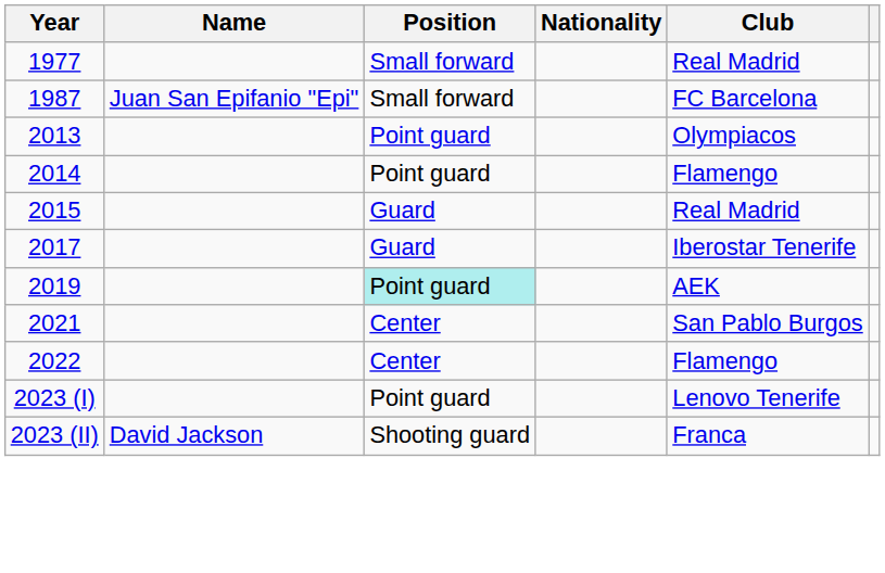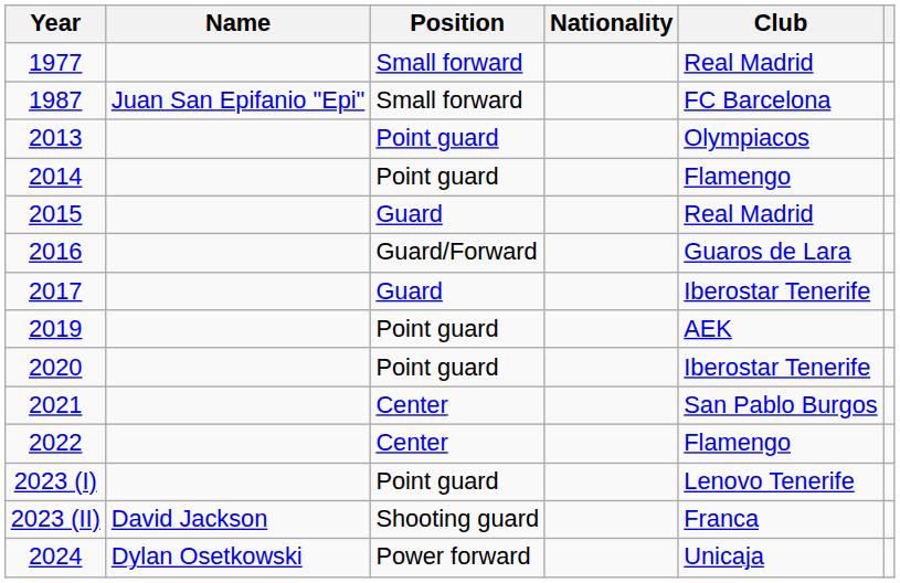 <table class="wikitable sortable">
 <tr>
 <th>Year</th>
 <th>Name</th>
 <th>Position</th>
 <th>Nationality</th>
 <th>Club</th>
 <th></th>
 </tr>
 <tr>
 <td style="text-align: center;"><a href='#'>1977</a></td>
 <td></td>
 <td><a href='#'>Small forward</a></td>
 <td></td>
 <td> <a href='#'>Real Madrid</a></td>
 <td align="center"></td>
 </tr>
 <tr>
 <td style="text-align: center;"><a href='#'>1987</a></td>
 <td><a href='#'>Juan San Epifanio "Epi"</a></td>
 <td>Small forward</td>
 <td></td>
 <td> <a href='#'>FC Barcelona</a></td>
 <td></td>
 </tr>
 <tr>
 <td style="text-align: center;"><a href='#'>2013</a></td>
 <td></td>
 <td><a href='#'>Point guard</a></td>
 <td></td>
 <td> <a href='#'>Olympiacos</a></td>
 <td style="text-align: center;"></td>
 </tr>
 <tr>
 <td style="text-align: center;"><a href='#'>2014</a></td>
 <td></td>
 <td>Point guard</td>
 <td></td>
 <td> <a href='#'>Flamengo</a></td>
 <td style="text-align: center;"></td>
 </tr>
 <tr>
 <td style="text-align: center;"><a href='#'>2015</a></td>
 <td></td>
 <td><a href='#'>Guard</a></td>
 <td></td>
 <td> <a href='#'>Real Madrid</a></td>
 <td></td>
 </tr>
 <tr>
+<td style="text-align: center;"><a href='#'>2016</a></td>
+<td></td>
+<td>Guard/Forward</td>
+<td></td>
+<td> <a href='#'>Guaros de Lara</a></td>
+<td style="text-align: center;"></td>
+</tr>
+<tr>
 <td style="text-align: center;"><a href='#'>2017</a></td>
 <td></td>
 <td><a href='#'>Guard</a></td>
 <td></td>
 <td> <a href='#'>Iberostar Tenerife</a></td>
 <td style="text-align: center;"></td>
 </tr>
 <tr>
 <td style="text-align: center;"><a href='#'>2019</a></td>
 <td></td>
-<td style="background: paleturquoise;">Point guard</td>
+<td>Point guard</td>
 <td></td>
 <td> <a href='#'>AEK</a></td>
+<td style="text-align: center;"></td>
+</tr>
+<tr>
+<td style="text-align: center;"><a href='#'>2020</a></td>
+<td></td>
+<td>Point guard</td>
+<td></td>
+<td> <a href='#'>Iberostar Tenerife</a></td>
 <td style="text-align: center;"></td>
 </tr>
 <tr>
 <td align="center"><a href='#'>2021</a></td>
 <td></td>
 <td><a href='#'>Center</a></td>
 <td></td>
 <td> <a href='#'>San Pablo Burgos</a></td>
 <td align="center"></td>
 </tr>
 <tr>
 <td align="center"><a href='#'>2022</a></td>
 <td></td>
 <td><a href='#'>Center</a></td>
 <td></td>
 <td> <a href='#'>Flamengo</a></td>
 <td align="center"></td>
 </tr>
 <tr>
 <td align="center"><a href='#'>2023 (I)</a></td>
 <td></td>
 <td>Point guard</td>
 <td></td>
 <td> <a href='#'>Lenovo Tenerife</a></td>
 <td align="center"></td>
 </tr>
 <tr>
 <td align="center"><a href='#'>2023 (II)</a></td>
 <td><a href='#'>David Jackson</a></td>
 <td>Shooting guard</td>
 <td></td>
 <td> <a href='#'>Franca</a></td>
 <td align="center"></td>
 </tr>
+<tr>
+<td align="center"><a href='#'>2024</a></td>
+<td><a href='#'>Dylan Osetkowski</a></td>
+<td>Power forward</td>
+<td></td>
+<td> <a href='#'>Unicaja</a></td>
+<td align="center"></td>
+</tr>
 </table>
